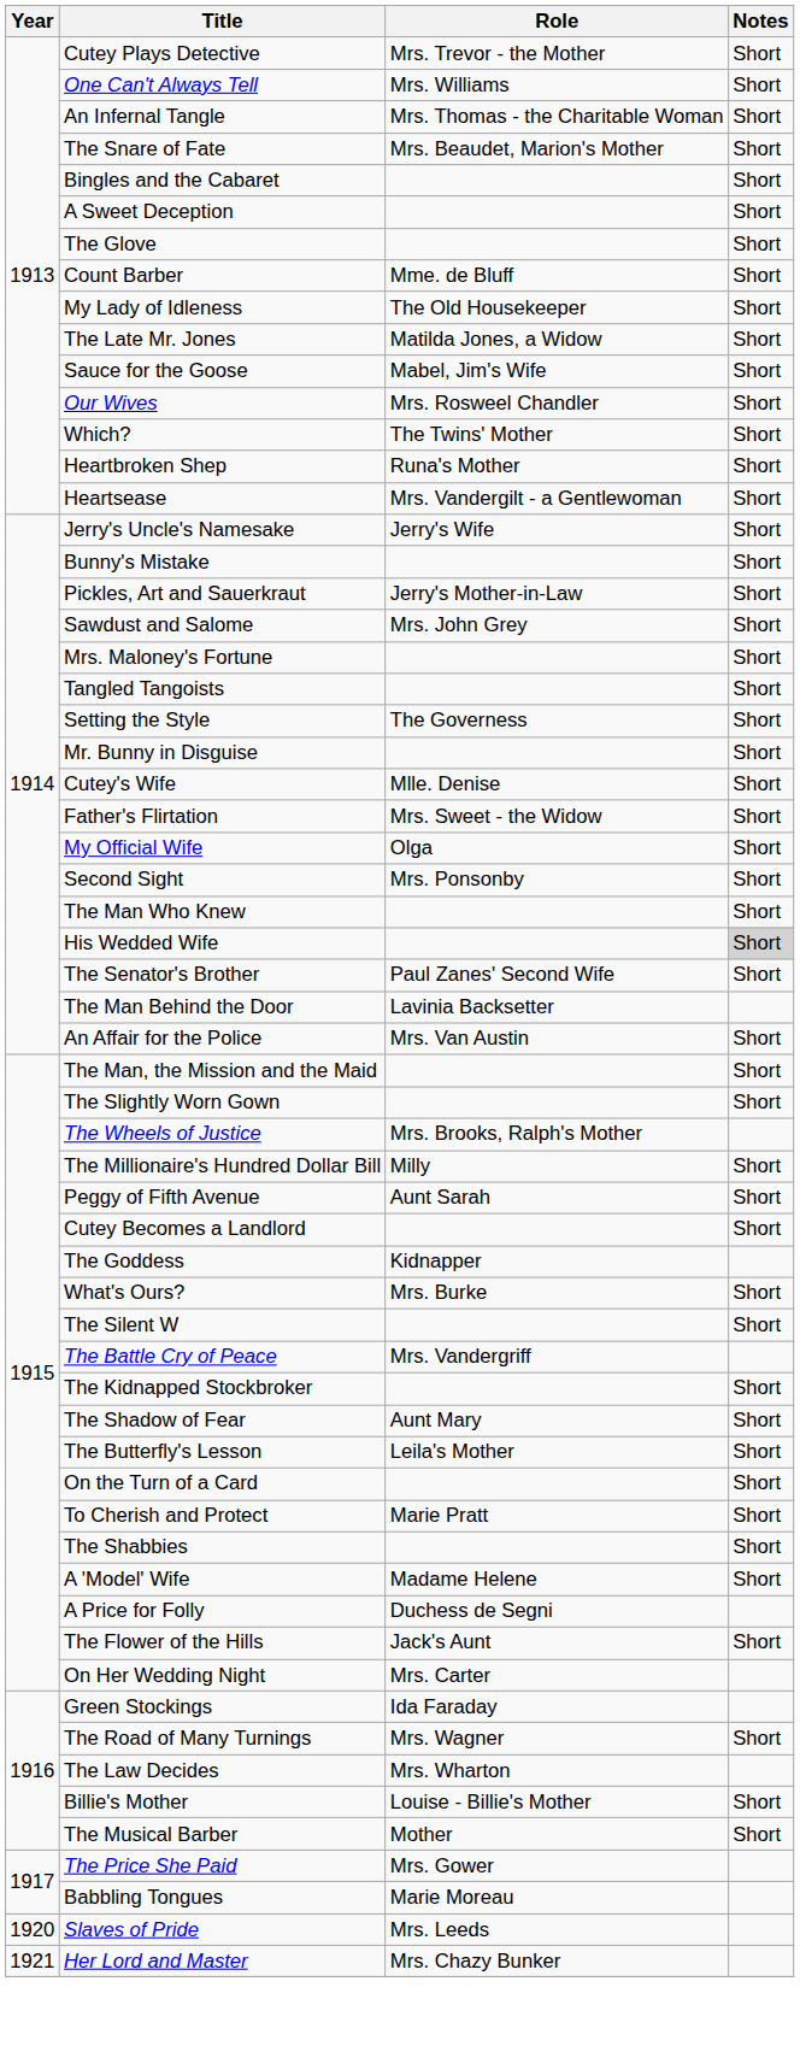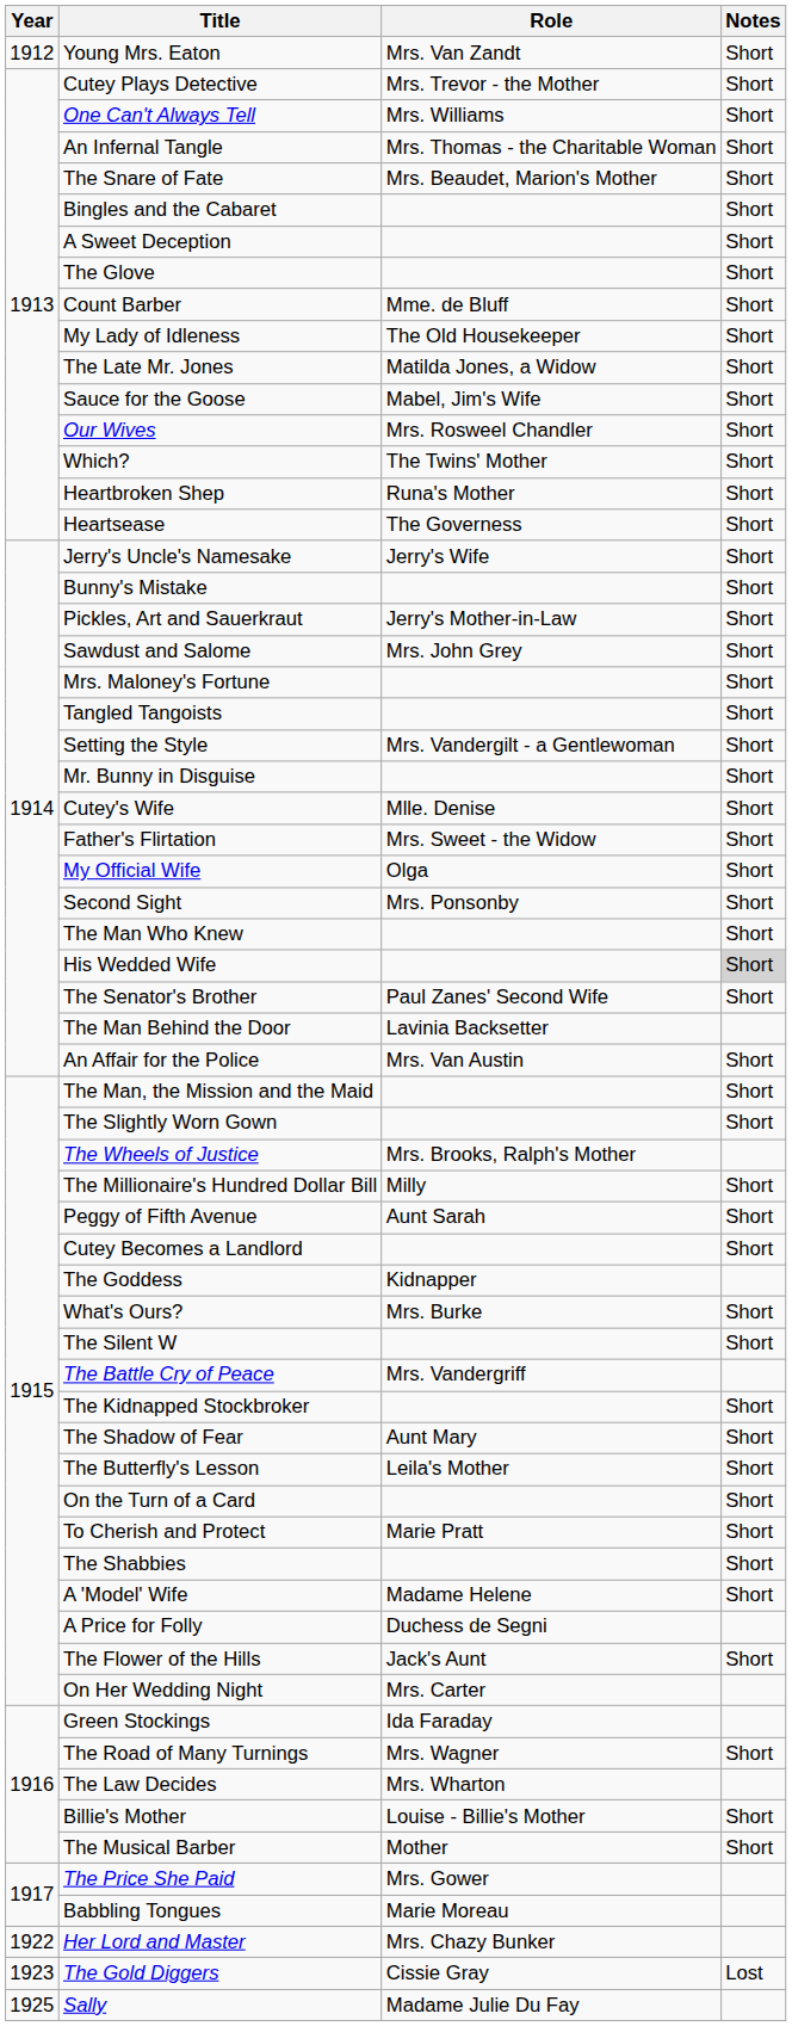 <table class="wikitable sortable">
 <tr>
 <th>Year</th>
 <th>Title</th>
 <th>Role</th>
 <th class="unsortable">Notes</th>
+</tr>
+<tr>
+<td rowspan=1>1912</td>
+<td>Young Mrs. Eaton</td>
+<td>Mrs. Van Zandt</td>
+<td>Short</td>
 </tr>
 <tr>
 <td rowspan=15>1913</td>
 <td>Cutey Plays Detective</td>
 <td>Mrs. Trevor - the Mother</td>
 <td>Short</td>
 </tr>
 <tr>
 <td><em><a href='#'>One Can't Always Tell</a></em></td>
 <td>Mrs. Williams</td>
 <td>Short</td>
 </tr>
 <tr>
 <td>An Infernal Tangle</td>
 <td>Mrs. Thomas - the Charitable Woman</td>
 <td>Short</td>
 </tr>
 <tr>
 <td>The Snare of Fate</td>
 <td>Mrs. Beaudet, Marion's Mother</td>
 <td>Short</td>
 </tr>
 <tr>
 <td>Bingles and the Cabaret</td>
 <td></td>
 <td>Short</td>
 </tr>
 <tr>
 <td>A Sweet Deception</td>
 <td></td>
 <td>Short</td>
 </tr>
 <tr>
 <td>The Glove</td>
 <td></td>
 <td>Short</td>
 </tr>
 <tr>
 <td>Count Barber</td>
 <td>Mme. de Bluff</td>
 <td>Short</td>
 </tr>
 <tr>
 <td>My Lady of Idleness</td>
 <td>The Old Housekeeper</td>
 <td>Short</td>
 </tr>
 <tr>
 <td>The Late Mr. Jones</td>
 <td>Matilda Jones, a Widow</td>
 <td>Short</td>
 </tr>
 <tr>
 <td>Sauce for the Goose</td>
 <td>Mabel, Jim's Wife</td>
 <td>Short</td>
 </tr>
 <tr>
 <td><em><a href='#'>Our Wives</a></em></td>
 <td>Mrs. Rosweel Chandler</td>
 <td>Short</td>
 </tr>
 <tr>
 <td>Which?</td>
 <td>The Twins' Mother</td>
 <td>Short</td>
 </tr>
 <tr>
 <td>Heartbroken Shep</td>
 <td>Runa's Mother</td>
 <td>Short</td>
 </tr>
 <tr>
 <td>Heartsease</td>
-<td>Mrs. Vandergilt - a Gentlewoman</td>
+<td>The Governess</td>
 <td>Short</td>
 </tr>
 <tr>
 <td rowspan=17>1914</td>
 <td>Jerry's Uncle's Namesake</td>
 <td>Jerry's Wife</td>
 <td>Short</td>
 </tr>
 <tr>
 <td>Bunny's Mistake</td>
 <td></td>
 <td>Short</td>
 </tr>
 <tr>
 <td>Pickles, Art and Sauerkraut</td>
 <td>Jerry's Mother-in-Law</td>
 <td>Short</td>
 </tr>
 <tr>
 <td>Sawdust and Salome</td>
 <td>Mrs. John Grey</td>
 <td>Short</td>
 </tr>
 <tr>
 <td>Mrs. Maloney's Fortune</td>
 <td></td>
 <td>Short</td>
 </tr>
 <tr>
 <td>Tangled Tangoists</td>
 <td></td>
 <td>Short</td>
 </tr>
 <tr>
 <td>Setting the Style</td>
-<td>The Governess</td>
+<td>Mrs. Vandergilt - a Gentlewoman</td>
 <td>Short</td>
 </tr>
 <tr>
 <td>Mr. Bunny in Disguise</td>
 <td></td>
 <td>Short</td>
 </tr>
 <tr>
 <td>Cutey's Wife</td>
 <td>Mlle. Denise</td>
 <td>Short</td>
 </tr>
 <tr>
 <td>Father's Flirtation</td>
 <td>Mrs. Sweet - the Widow</td>
 <td>Short</td>
 </tr>
 <tr>
 <td><a href='#'>My Official Wife</a></td>
 <td>Olga</td>
 <td>Short</td>
 </tr>
 <tr>
 <td>Second Sight</td>
 <td>Mrs. Ponsonby</td>
 <td>Short</td>
 </tr>
 <tr>
 <td>The Man Who Knew</td>
 <td></td>
 <td>Short</td>
 </tr>
 <tr>
 <td>His Wedded Wife</td>
 <td></td>
 <td style="background: lightgrey;">Short</td>
 </tr>
 <tr>
 <td>The Senator's Brother</td>
 <td>Paul Zanes' Second Wife</td>
 <td>Short</td>
 </tr>
 <tr>
 <td>The Man Behind the Door</td>
 <td>Lavinia Backsetter</td>
 <td></td>
 </tr>
 <tr>
 <td>An Affair for the Police</td>
 <td>Mrs. Van Austin</td>
 <td>Short</td>
 </tr>
 <tr>
 <td rowspan=20>1915</td>
 <td>The Man, the Mission and the Maid</td>
 <td></td>
 <td>Short</td>
 </tr>
 <tr>
 <td>The Slightly Worn Gown</td>
 <td></td>
 <td>Short</td>
 </tr>
 <tr>
 <td><em><a href='#'>The Wheels of Justice</a></em></td>
 <td>Mrs. Brooks, Ralph's Mother</td>
 <td></td>
 </tr>
 <tr>
 <td>The Millionaire's Hundred Dollar Bill</td>
 <td>Milly</td>
 <td>Short</td>
 </tr>
 <tr>
 <td>Peggy of Fifth Avenue</td>
 <td>Aunt Sarah</td>
 <td>Short</td>
 </tr>
 <tr>
 <td>Cutey Becomes a Landlord</td>
 <td></td>
 <td>Short</td>
 </tr>
 <tr>
 <td>The Goddess</td>
 <td>Kidnapper</td>
 <td></td>
 </tr>
 <tr>
 <td>What's Ours?</td>
 <td>Mrs. Burke</td>
 <td>Short</td>
 </tr>
 <tr>
 <td>The Silent W</td>
 <td></td>
 <td>Short</td>
 </tr>
 <tr>
 <td><em><a href='#'>The Battle Cry of Peace</a></em></td>
 <td>Mrs. Vandergriff</td>
 <td></td>
 </tr>
 <tr>
 <td>The Kidnapped Stockbroker</td>
 <td></td>
 <td>Short</td>
 </tr>
 <tr>
 <td>The Shadow of Fear</td>
 <td>Aunt Mary</td>
 <td>Short</td>
 </tr>
 <tr>
 <td>The Butterfly's Lesson</td>
 <td>Leila's Mother</td>
 <td>Short</td>
 </tr>
 <tr>
 <td>On the Turn of a Card</td>
 <td></td>
 <td>Short</td>
 </tr>
 <tr>
 <td>To Cherish and Protect</td>
 <td>Marie Pratt</td>
 <td>Short</td>
 </tr>
 <tr>
 <td>The Shabbies</td>
 <td></td>
 <td>Short</td>
 </tr>
 <tr>
 <td>A 'Model' Wife</td>
 <td>Madame Helene</td>
 <td>Short</td>
 </tr>
 <tr>
 <td>A Price for Folly</td>
 <td>Duchess de Segni</td>
 <td></td>
 </tr>
 <tr>
 <td>The Flower of the Hills</td>
 <td>Jack's Aunt</td>
 <td>Short</td>
 </tr>
 <tr>
 <td>On Her Wedding Night</td>
 <td>Mrs. Carter</td>
 <td></td>
 </tr>
 <tr>
 <td rowspan=5>1916</td>
 <td>Green Stockings</td>
 <td>Ida Faraday</td>
 <td></td>
 </tr>
 <tr>
 <td>The Road of Many Turnings</td>
 <td>Mrs. Wagner</td>
 <td>Short</td>
 </tr>
 <tr>
 <td>The Law Decides</td>
 <td>Mrs. Wharton</td>
 <td></td>
 </tr>
 <tr>
 <td>Billie's Mother</td>
 <td>Louise - Billie's Mother</td>
 <td>Short</td>
 </tr>
 <tr>
 <td>The Musical Barber</td>
 <td>Mother</td>
 <td>Short</td>
 </tr>
 <tr>
 <td rowspan=2>1917</td>
 <td><em><a href='#'>The Price She Paid</a></em></td>
 <td>Mrs. Gower</td>
 <td></td>
 </tr>
 <tr>
 <td>Babbling Tongues</td>
 <td>Marie Moreau</td>
 <td></td>
 </tr>
 <tr>
-<td rowspan=1>1920</td>
-<td><em><a href='#'>Slaves of Pride</a></em></td>
-<td>Mrs. Leeds</td>
-<td></td>
-</tr>
-<tr>
-<td rowspan=1>1921</td>
+<td rowspan=1>1922</td>
 <td><em><a href='#'>Her Lord and Master</a></em></td>
 <td>Mrs. Chazy Bunker</td>
 <td></td>
 </tr>
 <tr>
+<td rowspan=1>1923</td>
+<td><em><a href='#'>The Gold Diggers</a></em></td>
+<td>Cissie Gray</td>
+<td>Lost</td>
+</tr>
+<tr>
+<td rowspan=1>1925</td>
+<td><em><a href='#'>Sally</a></em></td>
+<td>Madame Julie Du Fay</td>
+<td></td>
+</tr>
+<tr>
 </tr>
 </table>
